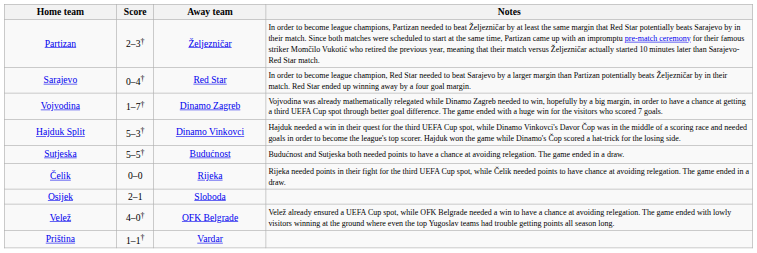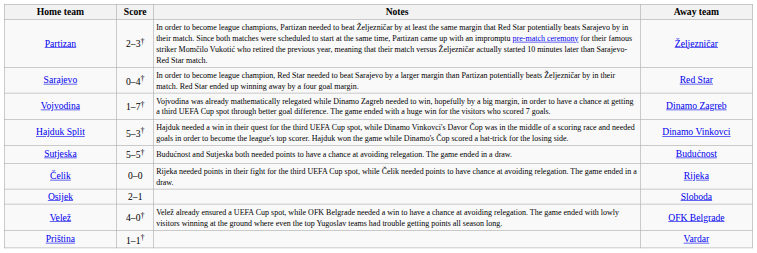 <table class="wikitable" style="text-align:center">
 <tr>
 <th width="15%">Home team</th>
 <th width="5%">Score</th>
+<th width="65%">Notes</th>
 <th width="15%">Away team</th>
-<th width="65%">Notes</th>
 </tr>
 <tr>
 <td><a href='#'>Partizan</a></td>
 <td>2–3<sup>†</sup></td>
+<td style="text-align:left"><small>In order to become league champions, Partizan needed to beat Željezničar by at least the same margin that Red Star potentially beats Sarajevo by in their match. Since both matches were scheduled to start at the same time, Partizan came up with an impromptu <a href='#'>pre-match ceremony</a> for their famous striker Momčilo Vukotić who retired the previous year, meaning that their match versus Željezničar actually started 10 minutes later than Sarajevo-Red Star match.</small></td>
 <td><a href='#'>Željezničar</a></td>
-<td style="text-align:left"><small>In order to become league champions, Partizan needed to beat Željezničar by at least the same margin that Red Star potentially beats Sarajevo by in their match. Since both matches were scheduled to start at the same time, Partizan came up with an impromptu <a href='#'>pre-match ceremony</a> for their famous striker Momčilo Vukotić who retired the previous year, meaning that their match versus Željezničar actually started 10 minutes later than Sarajevo-Red Star match.</small></td>
 </tr>
 <tr>
 <td><a href='#'>Sarajevo</a></td>
 <td>0–4<sup>†</sup></td>
+<td style="text-align:left"><small>In order to become league champion, Red Star needed to beat Sarajevo by a larger margin than Partizan potentially beats Željezničar by in their match. Red Star ended up winning away by a four goal margin.</small></td>
 <td><a href='#'>Red Star</a></td>
-<td style="text-align:left"><small>In order to become league champion, Red Star needed to beat Sarajevo by a larger margin than Partizan potentially beats Željezničar by in their match. Red Star ended up winning away by a four goal margin.</small></td>
 </tr>
 <tr>
 <td><a href='#'>Vojvodina</a></td>
 <td>1–7<sup>†</sup></td>
+<td style="text-align:left"><small>Vojvodina was already mathematically relegated while Dinamo Zagreb needed to win, hopefully by a big margin, in order to have a chance at getting a third UEFA Cup spot through better goal difference. The game ended with a huge win for the visitors who scored 7 goals.</small></td>
 <td><a href='#'>Dinamo Zagreb</a></td>
-<td style="text-align:left"><small>Vojvodina was already mathematically relegated while Dinamo Zagreb needed to win, hopefully by a big margin, in order to have a chance at getting a third UEFA Cup spot through better goal difference. The game ended with a huge win for the visitors who scored 7 goals.</small></td>
 </tr>
 <tr>
 <td><a href='#'>Hajduk Split</a></td>
 <td>5–3<sup>†</sup></td>
+<td style="text-align:left"><small>Hajduk needed a win in their quest for the third UEFA Cup spot, while Dinamo Vinkovci's Davor Čop was in the middle of a scoring race and needed goals in order to become the league's top scorer. Hajduk won the game while Dinamo's Čop scored a hat-trick for the losing side.</small></td>
 <td><a href='#'>Dinamo Vinkovci</a></td>
-<td style="text-align:left"><small>Hajduk needed a win in their quest for the third UEFA Cup spot, while Dinamo Vinkovci's Davor Čop was in the middle of a scoring race and needed goals in order to become the league's top scorer. Hajduk won the game while Dinamo's Čop scored a hat-trick for the losing side.</small></td>
 </tr>
 <tr>
 <td><a href='#'>Sutjeska</a></td>
 <td>5–5<sup>†</sup></td>
+<td style="text-align:left"><small>Budućnost and Sutjeska both needed points to have a chance at avoiding relegation. The game ended in a draw.</small></td>
 <td><a href='#'>Budućnost</a></td>
-<td style="text-align:left"><small>Budućnost and Sutjeska both needed points to have a chance at avoiding relegation. The game ended in a draw.</small></td>
 </tr>
 <tr>
 <td><a href='#'>Čelik</a></td>
 <td>0–0</td>
+<td style="text-align:left"><small>Rijeka needed points in their fight for the third UEFA Cup spot, while Čelik needed points to have chance at avoiding relegation. The game ended in a draw.</small></td>
 <td><a href='#'>Rijeka</a></td>
-<td style="text-align:left"><small>Rijeka needed points in their fight for the third UEFA Cup spot, while Čelik needed points to have chance at avoiding relegation. The game ended in a draw.</small></td>
 </tr>
 <tr>
 <td><a href='#'>Osijek</a></td>
 <td>2–1</td>
+<td></td>
 <td><a href='#'>Sloboda</a></td>
-<td></td>
 </tr>
 <tr>
 <td><a href='#'>Velež</a></td>
 <td>4–0<sup>†</sup></td>
+<td style="text-align:left"><small>Velež already ensured a UEFA Cup spot, while OFK Belgrade needed a win to have a chance at avoiding relegation. The game ended with lowly visitors winning at the ground where even the top Yugoslav teams had trouble getting points all season long.</small></td>
 <td><a href='#'>OFK Belgrade</a></td>
-<td style="text-align:left"><small>Velež already ensured a UEFA Cup spot, while OFK Belgrade needed a win to have a chance at avoiding relegation. The game ended with lowly visitors winning at the ground where even the top Yugoslav teams had trouble getting points all season long.</small></td>
 </tr>
 <tr>
 <td><a href='#'>Priština</a></td>
 <td>1–1<sup>†</sup></td>
+<td></td>
 <td><a href='#'>Vardar</a></td>
-<td></td>
 </tr>
 </table>
